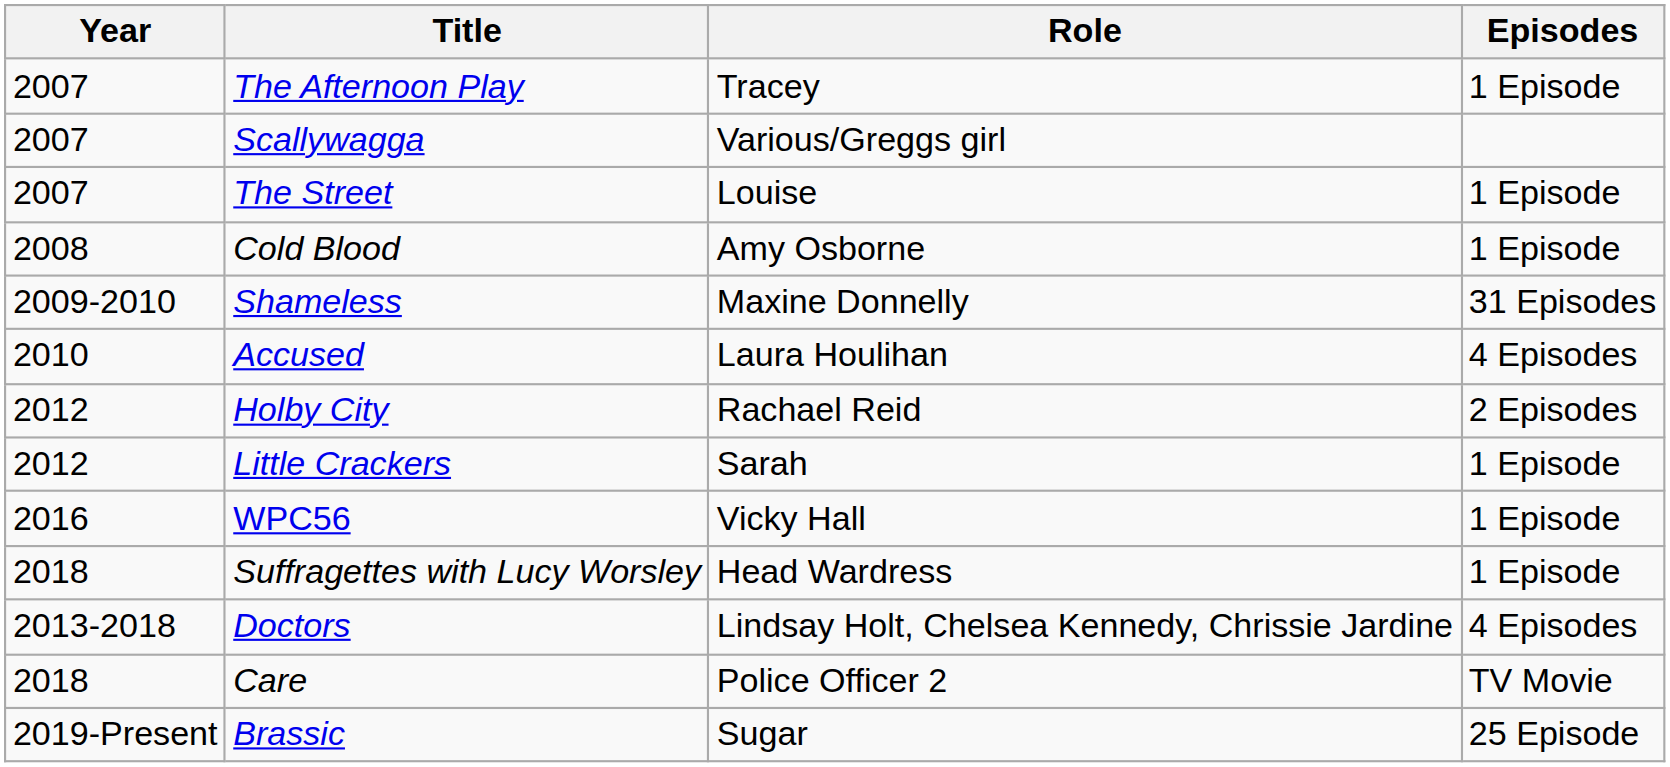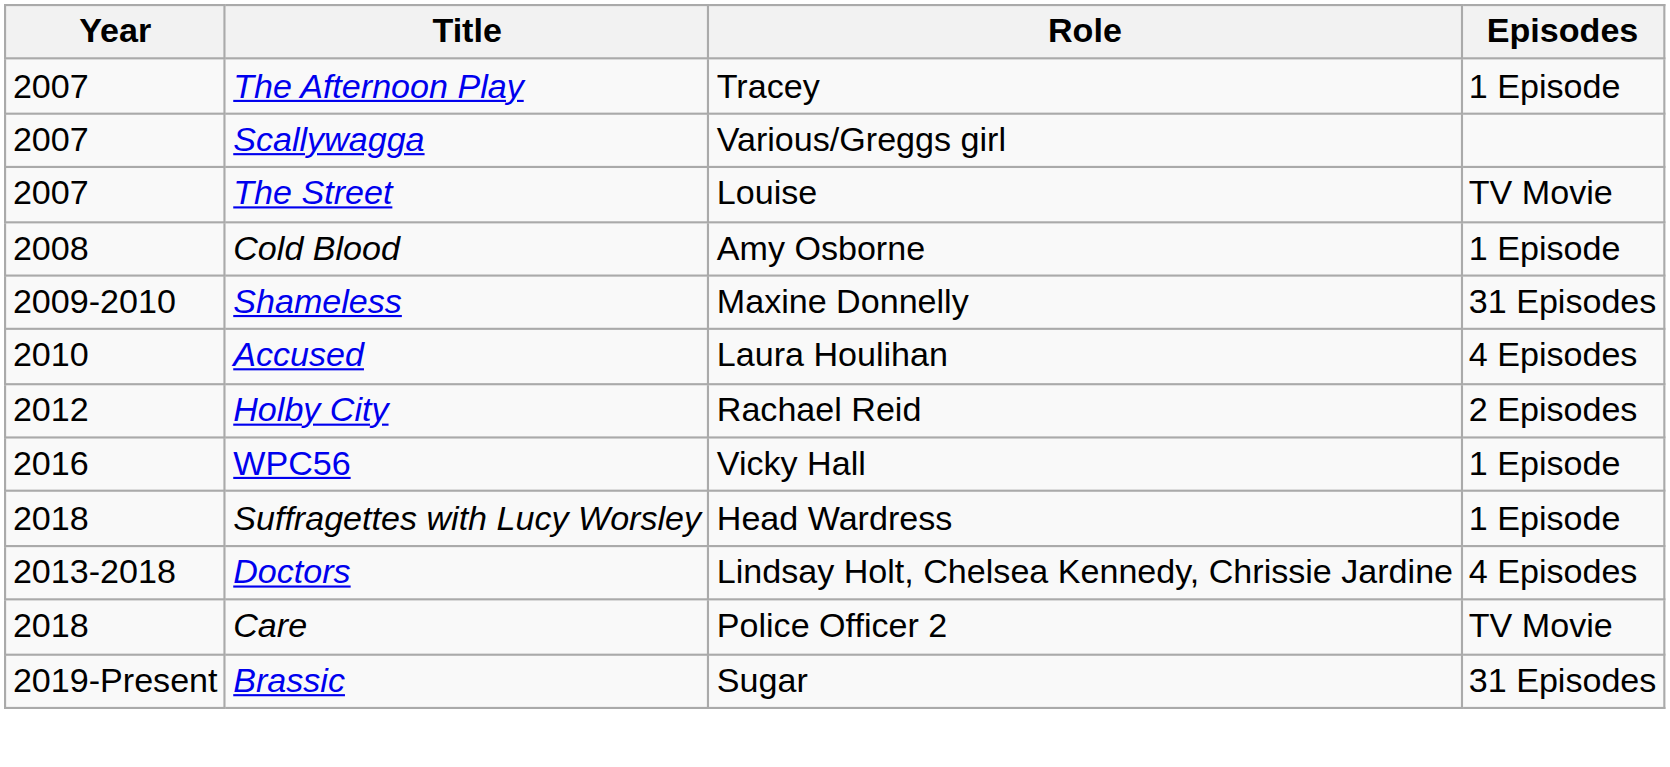 <table class="wikitable sortable">
 <tr>
 <th>Year</th>
 <th>Title</th>
 <th>Role</th>
 <th>Episodes</th>
 </tr>
 <tr>
 <td>2007</td>
 <td><em><a href='#'>The Afternoon Play</a></em></td>
 <td>Tracey</td>
 <td>1 Episode</td>
 </tr>
 <tr>
 <td>2007</td>
 <td><em><a href='#'>Scallywagga</a></em></td>
 <td>Various/Greggs girl</td>
 <td></td>
 </tr>
 <tr>
 <td>2007</td>
 <td><em><a href='#'>The Street</a></em></td>
 <td>Louise</td>
-<td>1 Episode</td>
+<td>TV Movie</td>
 </tr>
 <tr>
 <td>2008</td>
 <td><em>Cold Blood</em></td>
 <td>Amy Osborne</td>
 <td>1 Episode</td>
 </tr>
 <tr>
 <td>2009-2010</td>
 <td><em><a href='#'>Shameless</a></em></td>
 <td>Maxine Donnelly</td>
 <td>31 Episodes</td>
 </tr>
 <tr>
 <td>2010</td>
 <td><em><a href='#'>Accused</a></em></td>
 <td>Laura Houlihan</td>
 <td>4 Episodes</td>
 </tr>
 <tr>
 <td>2012</td>
 <td><em><a href='#'>Holby City</a></em></td>
 <td>Rachael Reid</td>
 <td>2 Episodes</td>
-</tr>
-<tr>
-<td>2012</td>
-<td><em><a href='#'>Little Crackers</a></em></td>
-<td>Sarah</td>
-<td>1 Episode</td>
 </tr>
 <tr>
 <td>2016</td>
 <td><em><a href='#'></em>WPC56<em></a></em></td>
 <td>Vicky Hall</td>
 <td>1 Episode</td>
 </tr>
 <tr>
 <td>2018</td>
 <td><em>Suffragettes with Lucy Worsley</em></td>
 <td>Head Wardress</td>
 <td>1 Episode</td>
 </tr>
 <tr>
 <td>2013-2018</td>
 <td><em><a href='#'>Doctors</a></em></td>
 <td>Lindsay Holt, Chelsea Kennedy, Chrissie Jardine</td>
 <td>4 Episodes</td>
 </tr>
 <tr>
 <td>2018</td>
 <td><em>Care</em></td>
 <td>Police Officer 2</td>
 <td>TV Movie</td>
 </tr>
 <tr>
 <td>2019-Present</td>
 <td><em><a href='#'>Brassic</a></em></td>
 <td>Sugar</td>
-<td>25 Episode</td>
+<td>31 Episodes</td>
 </tr>
 </table>
